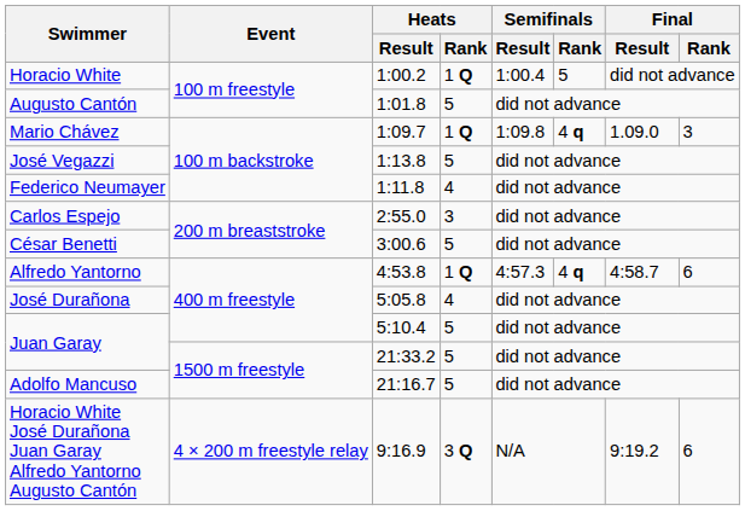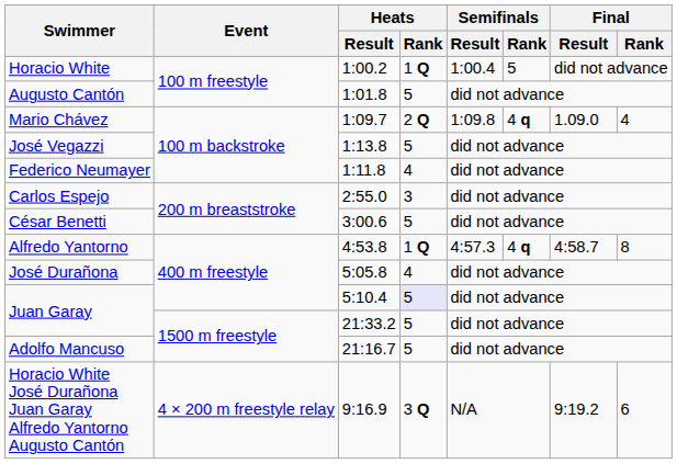 <table class=wikitable style="font-size:90%" style="text-align:center">
 <tr>
 <th rowspan=2>Swimmer</th>
 <th rowspan=2>Event</th>
 <th colspan=2>Heats</th>
 <th colspan=2>Semifinals</th>
 <th colspan=2>Final</th>
 </tr>
 <tr>
 <th>Result</th>
 <th>Rank</th>
 <th>Result</th>
 <th>Rank</th>
 <th>Result</th>
 <th>Rank</th>
 </tr>
 <tr>
 <td align=left><a href='#'>Horacio White</a></td>
 <td align=left rowspan=2><a href='#'>100 m freestyle</a></td>
 <td>1:00.2</td>
 <td>1 <strong>Q</strong></td>
 <td>1:00.4</td>
 <td>5</td>
 <td colspan=2>did not advance</td>
 </tr>
 <tr>
 <td align=left><a href='#'>Augusto Cantón</a></td>
 <td>1:01.8</td>
 <td>5</td>
 <td colspan=4>did not advance</td>
 </tr>
 <tr>
 <td align=left><a href='#'>Mario Chávez</a></td>
 <td align=left rowspan=3><a href='#'>100 m backstroke</a></td>
 <td>1:09.7</td>
-<td>1 <strong>Q</strong></td>
+<td>2 <strong>Q</strong></td>
 <td>1:09.8</td>
 <td>4 <strong>q</strong></td>
 <td>1.09.0</td>
-<td>3</td>
+<td>4</td>
 </tr>
 <tr>
 <td align=left><a href='#'>José Vegazzi</a></td>
 <td>1:13.8</td>
 <td>5</td>
 <td colspan=4>did not advance</td>
 </tr>
 <tr>
 <td align=left><a href='#'>Federico Neumayer</a></td>
 <td>1:11.8</td>
 <td>4</td>
 <td colspan=4>did not advance</td>
 </tr>
 <tr>
 <td align=left><a href='#'>Carlos Espejo</a></td>
 <td align=left rowspan=2><a href='#'>200 m breaststroke</a></td>
 <td>2:55.0</td>
 <td>3</td>
 <td colspan=4>did not advance</td>
 </tr>
 <tr>
 <td align=left><a href='#'>César Benetti</a></td>
 <td>3:00.6</td>
 <td>5</td>
 <td colspan=4>did not advance</td>
 </tr>
 <tr>
 <td align=left><a href='#'>Alfredo Yantorno</a></td>
 <td align=left rowspan=3><a href='#'>400 m freestyle</a></td>
 <td>4:53.8</td>
 <td>1 <strong>Q</strong></td>
 <td>4:57.3</td>
 <td>4 <strong>q</strong></td>
 <td>4:58.7</td>
-<td>6</td>
+<td>8</td>
 </tr>
 <tr>
 <td align=left><a href='#'>José Durañona</a></td>
 <td>5:05.8</td>
 <td>4</td>
 <td colspan=4>did not advance</td>
 </tr>
 <tr>
 <td align=left rowspan=2><a href='#'>Juan Garay</a></td>
 <td>5:10.4</td>
-<td>5</td>
+<td style="background: lavender;">5</td>
 <td colspan=4>did not advance</td>
 </tr>
 <tr>
 <td align=left rowspan=2><a href='#'>1500 m freestyle</a></td>
 <td>21:33.2</td>
 <td>5</td>
 <td colspan=4>did not advance</td>
 </tr>
 <tr>
 <td align=left><a href='#'>Adolfo Mancuso</a></td>
 <td>21:16.7</td>
 <td>5</td>
 <td colspan=4>did not advance</td>
 </tr>
 <tr>
 <td align=left><a href='#'>Horacio White</a> <br> <a href='#'>José Durañona</a> <br> <a href='#'>Juan Garay</a> <br> <a href='#'>Alfredo Yantorno</a> <br> <a href='#'>Augusto Cantón</a></td>
 <td align=left><a href='#'>4 × 200 m freestyle relay</a></td>
 <td>9:16.9</td>
 <td>3 <strong>Q</strong></td>
 <td colspan=2>N/A</td>
 <td>9:19.2</td>
 <td>6</td>
 </tr>
 </table>
